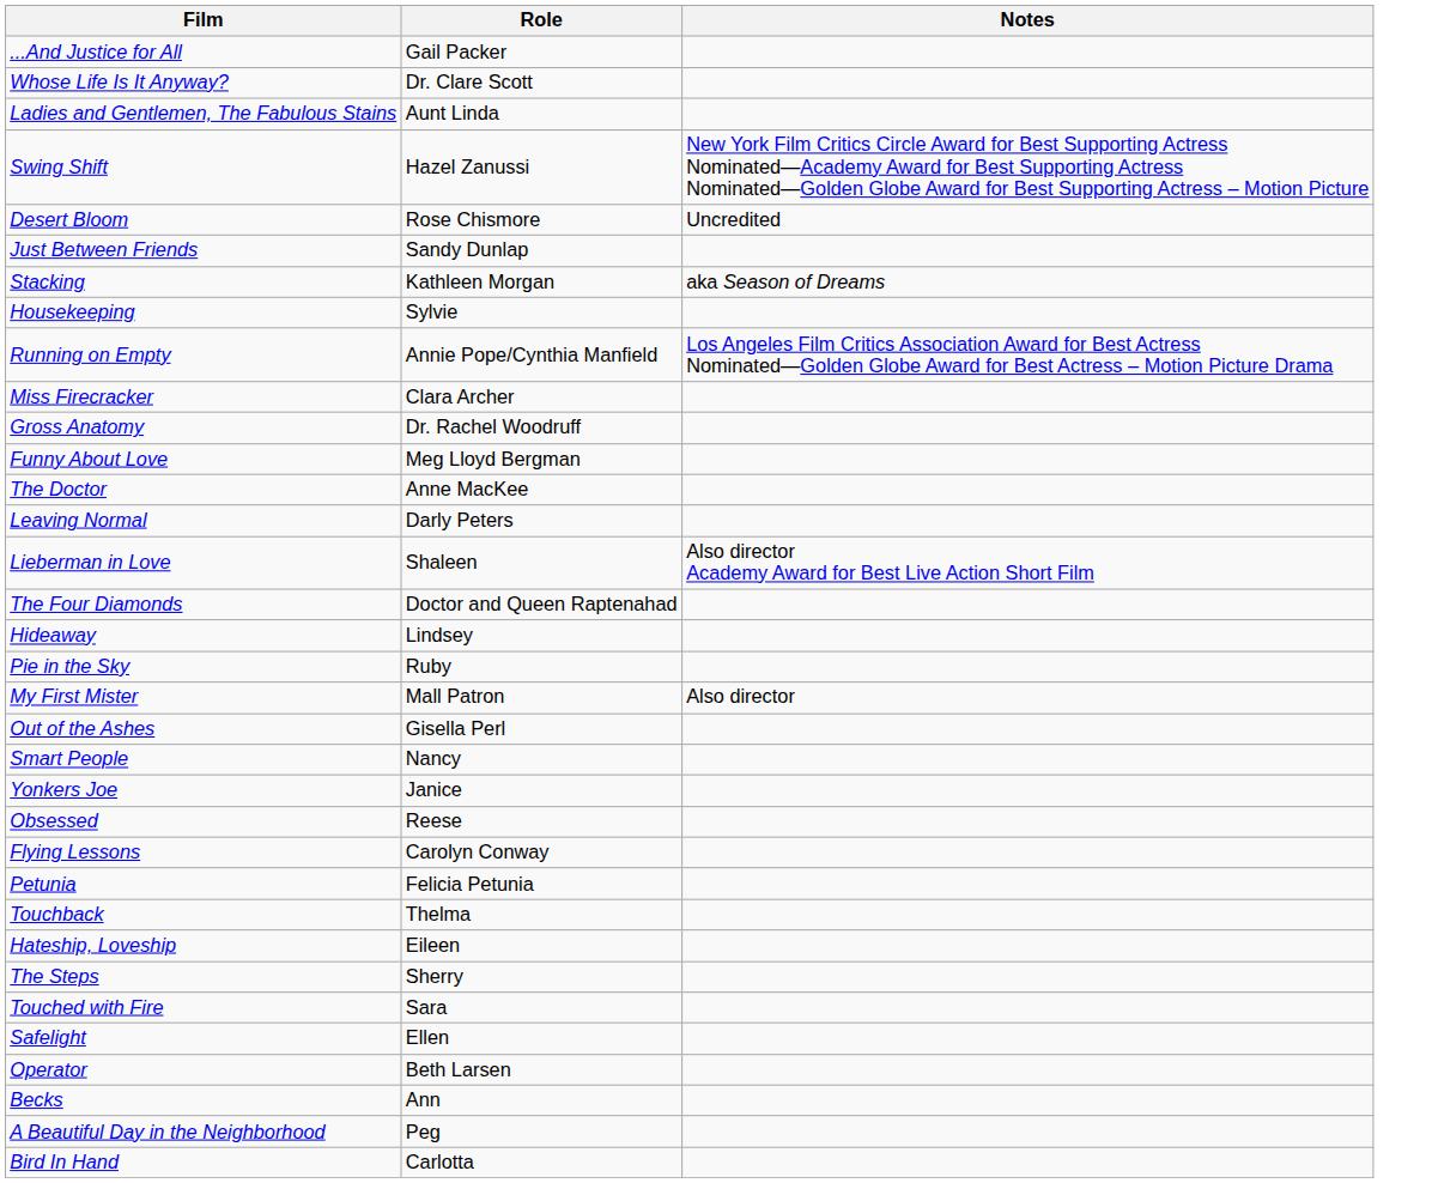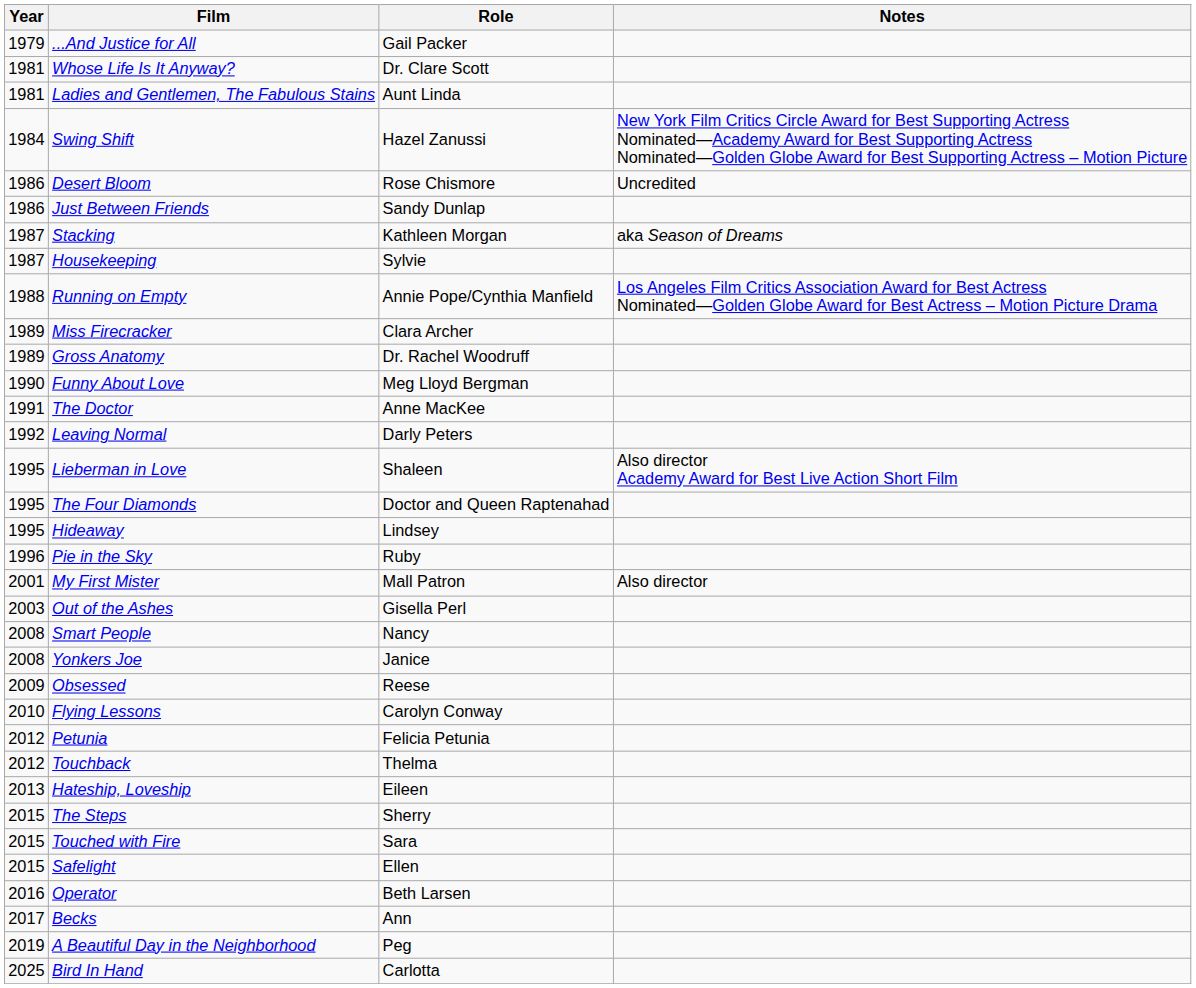 <table class="wikitable sortable">
 <tr>
+<th>Year</th>
 <th>Film</th>
 <th>Role</th>
 <th>Notes</th>
 </tr>
 <tr>
+<td>1979</td>
 <td><em><a href='#'>...And Justice for All</a></em></td>
 <td>Gail Packer</td>
 <td></td>
 </tr>
 <tr>
+<td>1981</td>
 <td><em><a href='#'>Whose Life Is It Anyway?</a></em></td>
 <td>Dr. Clare Scott</td>
 <td></td>
 </tr>
 <tr>
+<td>1981</td>
 <td><em><a href='#'>Ladies and Gentlemen, The Fabulous Stains</a></em></td>
 <td>Aunt Linda</td>
 <td></td>
 </tr>
 <tr>
+<td>1984</td>
 <td><em><a href='#'>Swing Shift</a></em></td>
 <td>Hazel Zanussi</td>
 <td><a href='#'>New York Film Critics Circle Award for Best Supporting Actress</a><br>Nominated—<a href='#'>Academy Award for Best Supporting Actress</a><br>Nominated—<a href='#'>Golden Globe Award for Best Supporting Actress – Motion Picture</a></td>
 </tr>
 <tr>
+<td>1986</td>
 <td><em><a href='#'>Desert Bloom</a></em></td>
 <td>Rose Chismore</td>
 <td>Uncredited</td>
 </tr>
 <tr>
+<td>1986</td>
 <td><em><a href='#'>Just Between Friends</a></em></td>
 <td>Sandy Dunlap</td>
 <td></td>
 </tr>
 <tr>
+<td>1987</td>
 <td><em><a href='#'>Stacking</a></em></td>
 <td>Kathleen Morgan</td>
 <td>aka <em>Season of Dreams</em></td>
 </tr>
 <tr>
+<td>1987</td>
 <td><em><a href='#'>Housekeeping</a></em></td>
 <td>Sylvie</td>
 <td></td>
 </tr>
 <tr>
+<td>1988</td>
 <td><em><a href='#'>Running on Empty</a></em></td>
 <td>Annie Pope/Cynthia Manfield</td>
 <td><a href='#'>Los Angeles Film Critics Association Award for Best Actress</a><br>Nominated—<a href='#'>Golden Globe Award for Best Actress – Motion Picture Drama</a></td>
 </tr>
 <tr>
+<td>1989</td>
 <td><em><a href='#'>Miss Firecracker</a></em></td>
 <td>Clara Archer</td>
 <td></td>
 </tr>
 <tr>
+<td>1989</td>
 <td><em><a href='#'>Gross Anatomy</a></em></td>
 <td>Dr. Rachel Woodruff</td>
 <td></td>
 </tr>
 <tr>
+<td>1990</td>
 <td><em><a href='#'>Funny About Love</a></em></td>
 <td>Meg Lloyd Bergman</td>
 <td></td>
 </tr>
 <tr>
+<td>1991</td>
 <td><em><a href='#'>The Doctor</a></em></td>
 <td>Anne MacKee</td>
 <td></td>
 </tr>
 <tr>
+<td>1992</td>
 <td><em><a href='#'>Leaving Normal</a></em></td>
 <td>Darly Peters</td>
 <td></td>
 </tr>
 <tr>
+<td>1995</td>
 <td><em><a href='#'>Lieberman in Love</a></em></td>
 <td>Shaleen</td>
 <td>Also director<br><a href='#'>Academy Award for Best Live Action Short Film</a></td>
 </tr>
 <tr>
+<td>1995</td>
 <td><em><a href='#'>The Four Diamonds</a></em></td>
 <td>Doctor and Queen Raptenahad</td>
 <td></td>
 </tr>
 <tr>
+<td>1995</td>
 <td><em><a href='#'>Hideaway</a></em></td>
 <td>Lindsey</td>
 <td></td>
 </tr>
 <tr>
+<td>1996</td>
 <td><em><a href='#'>Pie in the Sky</a></em></td>
 <td>Ruby</td>
 <td></td>
 </tr>
 <tr>
+<td>2001</td>
 <td><em><a href='#'>My First Mister</a></em></td>
 <td>Mall Patron</td>
 <td>Also director</td>
 </tr>
 <tr>
+<td>2003</td>
 <td><em><a href='#'>Out of the Ashes</a></em></td>
 <td>Gisella Perl</td>
 <td></td>
 </tr>
 <tr>
+<td>2008</td>
 <td><em><a href='#'>Smart People</a></em></td>
 <td>Nancy</td>
 <td></td>
 </tr>
 <tr>
+<td>2008</td>
 <td><em><a href='#'>Yonkers Joe</a></em></td>
 <td>Janice</td>
 <td></td>
 </tr>
 <tr>
+<td>2009</td>
 <td><em><a href='#'>Obsessed</a></em></td>
 <td>Reese</td>
 <td></td>
 </tr>
 <tr>
+<td>2010</td>
 <td><em><a href='#'>Flying Lessons</a></em></td>
 <td>Carolyn Conway</td>
 <td></td>
 </tr>
 <tr>
+<td>2012</td>
 <td><em><a href='#'>Petunia</a></em></td>
 <td>Felicia Petunia</td>
 <td></td>
 </tr>
 <tr>
+<td>2012</td>
 <td><em><a href='#'>Touchback</a></em></td>
 <td>Thelma</td>
 <td></td>
 </tr>
 <tr>
+<td>2013</td>
 <td><em><a href='#'>Hateship, Loveship</a></em></td>
 <td>Eileen</td>
 <td></td>
 </tr>
 <tr>
+<td>2015</td>
 <td><em><a href='#'>The Steps</a></em></td>
 <td>Sherry</td>
 <td></td>
 </tr>
 <tr>
+<td>2015</td>
 <td><em><a href='#'>Touched with Fire</a></em></td>
 <td>Sara</td>
 <td></td>
 </tr>
 <tr>
+<td>2015</td>
 <td><em><a href='#'>Safelight</a></em></td>
 <td>Ellen</td>
 <td></td>
 </tr>
 <tr>
+<td>2016</td>
 <td><em><a href='#'>Operator</a></em></td>
 <td>Beth Larsen</td>
 <td></td>
 </tr>
 <tr>
+<td>2017</td>
 <td><em><a href='#'>Becks</a></em></td>
 <td>Ann</td>
 <td></td>
 </tr>
 <tr>
+<td>2019</td>
 <td><em><a href='#'>A Beautiful Day in the Neighborhood</a></em></td>
 <td>Peg</td>
 <td></td>
 </tr>
 <tr>
+<td>2025</td>
 <td><em><a href='#'>Bird In Hand</a></em></td>
 <td>Carlotta</td>
 <td></td>
 </tr>
 </table>
